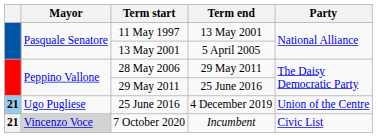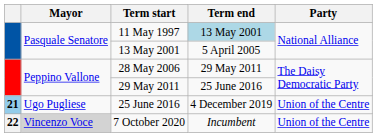 <table class="wikitable">
 <tr>
 <th class=unsortable> </th>
 <th>Mayor</th>
 <th>Term start</th>
 <th>Term end</th>
 <th>Party</th>
 </tr>
 <tr>
 <th rowspan=2 style="background:#0054A5;"></th>
 <td rowspan=2><a href='#'>Pasquale Senatore</a></td>
 <td align=center>11 May 1997</td>
-<td align=center>13 May 2001</td>
+<td align=center style="background: lightblue;">13 May 2001</td>
 <td rowspan=2><a href='#'>National Alliance</a></td>
 </tr>
 <tr>
 <td align=center>13 May 2001</td>
 <td align=center>5 April 2005</td>
 </tr>
 <tr>
 <th rowspan=2 style="background:#FF0000;"></th>
 <td rowspan=2><a href='#'>Peppino Vallone</a></td>
 <td align=center>28 May 2006</td>
 <td align=center>29 May 2011</td>
 <td rowspan=2><a href='#'>The Daisy</a><br><a href='#'>Democratic Party</a></td>
 </tr>
 <tr>
 <td align=center>29 May 2011</td>
 <td align=center>25 June 2016</td>
 </tr>
 <tr>
 <th style="background:#93CCEA;">21</th>
 <td><a href='#'>Ugo Pugliese</a></td>
 <td align=center>25 June 2016</td>
 <td align=center>4 December 2019</td>
 <td><a href='#'>Union of the Centre</a></td>
 </tr>
 <tr>
-<th style="background:#;">21</th>
+<th style="background:#;">22</th>
 <td style="background: lightgrey;"><a href='#'>Vincenzo Voce</a></td>
 <td align=center>7 October 2020</td>
 <td align=center><em>Incumbent</em></td>
-<td><a href='#'>Civic List</a></td>
+<td><a href='#'>Union of the Centre</a></td>
 </tr>
 </table>
